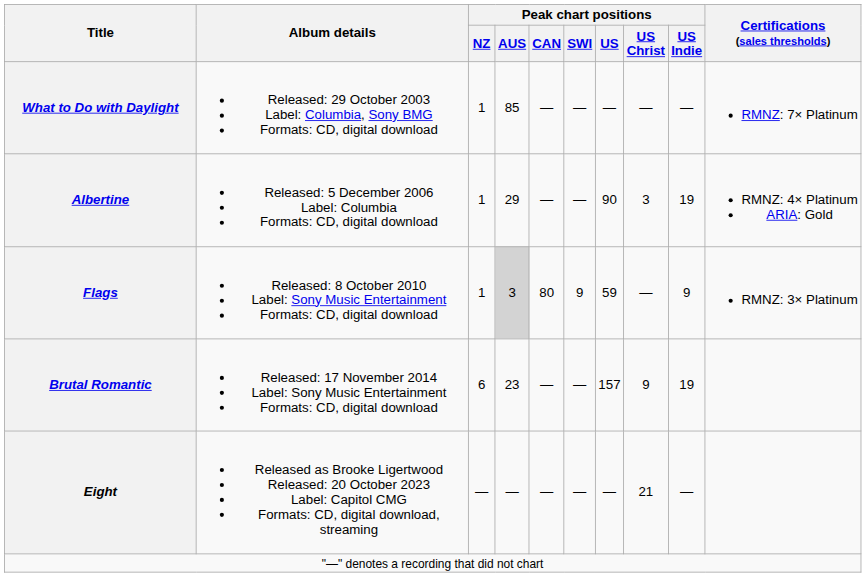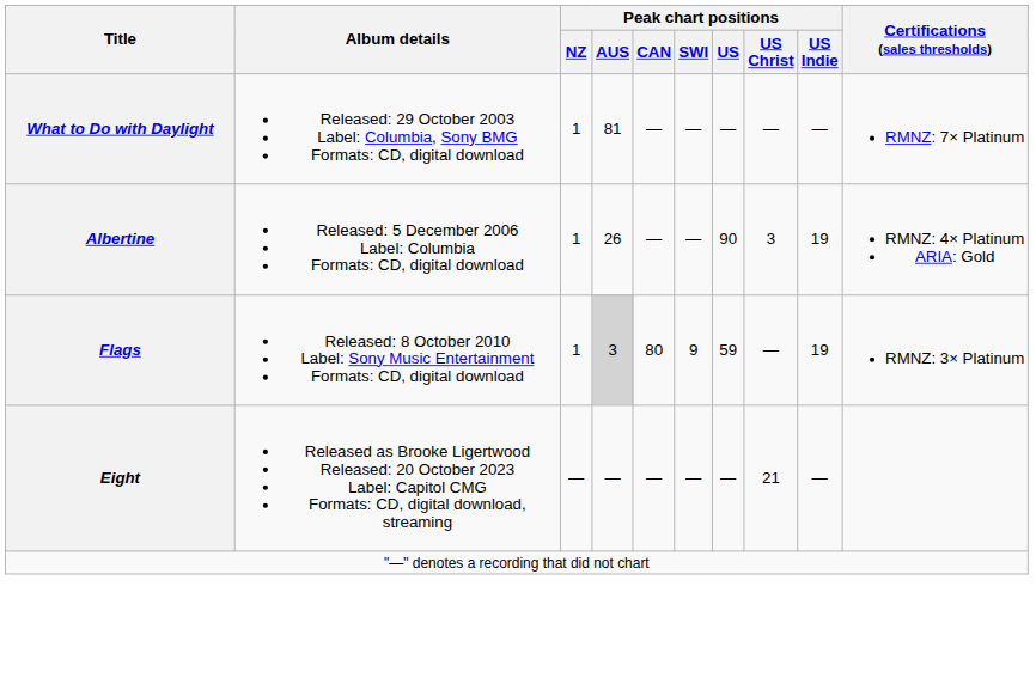 <table class="wikitable plainrowheaders" style="text-align:center;">
 <tr>
 <th scope="col" rowspan="2" style="width:14em;">Title</th>
 <th scope="col" rowspan="2" style="width:20em;">Album details</th>
 <th scope="col" colspan="7">Peak chart positions</th>
 <th scope="col" rowspan="2"><a href='#'>Certifications</a><br><small>(<a href='#'>sales thresholds</a>)</small></th>
 </tr>
 <tr>
 <th style="width:25px;"><a href='#'>NZ</a><br></th>
 <th style="width:25px;"><a href='#'>AUS</a><br></th>
 <th style="width:25px;"><a href='#'>CAN</a><br></th>
 <th style="width:25px;"><a href='#'>SWI</a><br></th>
 <th style="width:25px;"><a href='#'>US</a><br></th>
 <th style="width:25px;"><a href='#'>US Christ</a><br></th>
 <th style="width:25px;"><a href='#'>US Indie</a><br></th>
 </tr>
 <tr>
 <th scope="row"><em><a href='#'>What to Do with Daylight</a></em></th>
 <td><br><ul><li>Released: 29 October 2003</li><li>Label: <a href='#'>Columbia</a>, <a href='#'>Sony BMG</a></li><li>Formats: CD, digital download</li></ul></td>
 <td>1</td>
-<td>85</td>
+<td>81</td>
 <td>—</td>
 <td>—</td>
 <td>—</td>
 <td>—</td>
 <td>—</td>
 <td><br><ul><li><a href='#'>RMNZ</a>: 7× Platinum</li></ul></td>
 </tr>
 <tr>
 <th scope="row"><em><a href='#'>Albertine</a></em></th>
 <td><br><ul><li>Released: 5 December 2006</li><li>Label: Columbia</li><li>Formats: CD, digital download</li></ul></td>
 <td>1</td>
-<td>29</td>
+<td>26</td>
 <td>—</td>
 <td>—</td>
 <td>90</td>
 <td>3</td>
 <td>19</td>
 <td><br><ul><li>RMNZ: 4× Platinum</li><li><a href='#'>ARIA</a>: Gold</li></ul></td>
 </tr>
 <tr>
 <th scope="row"><em><a href='#'>Flags</a></em></th>
 <td><br><ul><li>Released: 8 October 2010</li><li>Label: <a href='#'>Sony Music Entertainment</a></li><li>Formats: CD, digital download</li></ul></td>
 <td>1</td>
 <td style="background: lightgrey;">3</td>
 <td>80</td>
 <td>9</td>
 <td>59</td>
 <td>—</td>
-<td>9</td>
+<td>19</td>
 <td><br><ul><li>RMNZ: 3× Platinum</li></ul></td>
-</tr>
-<tr>
-<th scope="row"><em><a href='#'>Brutal Romantic</a></em></th>
-<td><br><ul><li>Released: 17 November 2014</li><li>Label: Sony Music Entertainment</li><li>Formats: CD, digital download</li></ul></td>
-<td>6</td>
-<td>23</td>
-<td>—</td>
-<td>—</td>
-<td>157</td>
-<td>9</td>
-<td>19</td>
-<td></td>
 </tr>
 <tr>
 <th scope="row"><em>Eight</em></th>
 <td><br><ul><li>Released as Brooke Ligertwood</li><li>Released: 20 October 2023</li><li>Label: Capitol CMG</li><li>Formats: CD, digital download, streaming</li></ul></td>
 <td>—</td>
 <td>—</td>
 <td>—</td>
 <td>—</td>
 <td>—</td>
 <td>21</td>
 <td>—</td>
 <td></td>
 </tr>
 <tr>
 <td colspan="10" style="font-size:90%">"—" denotes a recording that did not chart</td>
 </tr>
 </table>
